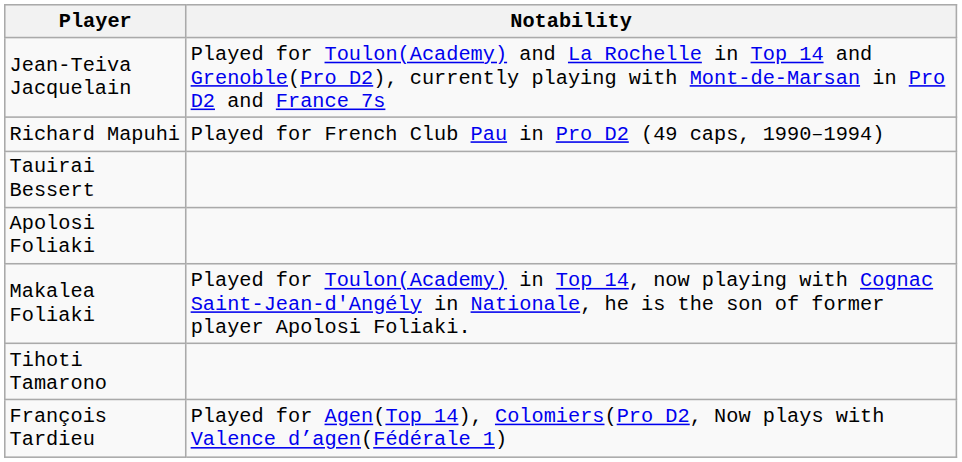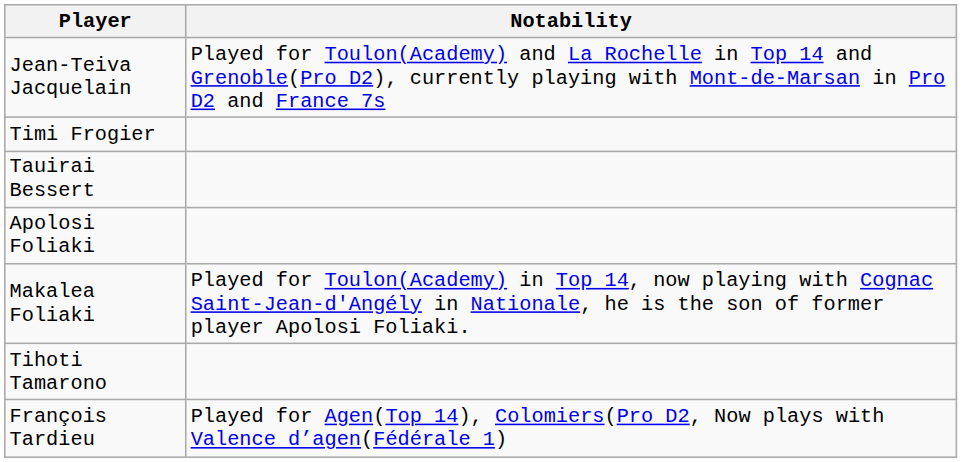 <table class=wikitable>
 <tr>
 <th>Player</th>
 <th>Notability</th>
 </tr>
 <tr>
 <td>Jean-Teiva Jacquelain</td>
 <td>Played for <a href='#'>Toulon(Academy)</a> and <a href='#'>La Rochelle</a> in <a href='#'>Top 14</a> and <a href='#'>Grenoble</a>(<a href='#'>Pro D2</a>), currently playing with <a href='#'>Mont-de-Marsan</a> in <a href='#'>Pro D2</a> and <a href='#'>France 7s</a></td>
 </tr>
 <tr>
-<td>Richard Mapuhi</td>
-<td>Played for French Club <a href='#'>Pau</a> in <a href='#'>Pro D2</a> (49 caps, 1990–1994)</td>
+<td>Timi Frogier</td>
+<td></td>
 </tr>
 <tr>
 <td>Tauirai Bessert</td>
 <td></td>
 </tr>
 <tr>
 <td>Apolosi Foliaki</td>
 <td></td>
 </tr>
 <tr>
 <td>Makalea Foliaki</td>
 <td>Played for <a href='#'>Toulon(Academy)</a> in <a href='#'>Top 14</a>, now playing with <a href='#'>Cognac Saint-Jean-d'Angély</a> in <a href='#'>Nationale</a>, he is the son of former player Apolosi Foliaki.</td>
 </tr>
 <tr>
 <td>Tihoti Tamarono</td>
 <td></td>
 </tr>
 <tr>
 <td>François Tardieu</td>
 <td>Played for <a href='#'>Agen</a>(<a href='#'>Top 14</a>), <a href='#'>Colomiers</a>(<a href='#'>Pro D2</a>, Now plays with <a href='#'>Valence d’agen</a>(<a href='#'>Fédérale 1</a>)</td>
 </tr>
 </table>
